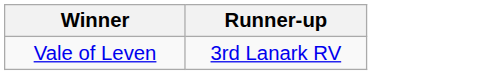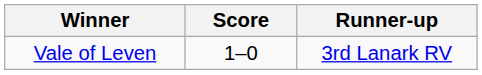 <table class="wikitable" style="text-align: center;">
 <tr>
 <th width=135>Winner</th>
+<th width=80>Score</th>
 <th width=135>Runner-up</th>
 </tr>
 <tr>
 <td><a href='#'>Vale of Leven</a></td>
+<td>1–0</td>
 <td><a href='#'>3rd Lanark RV</a></td>
 </tr>
 </table>
